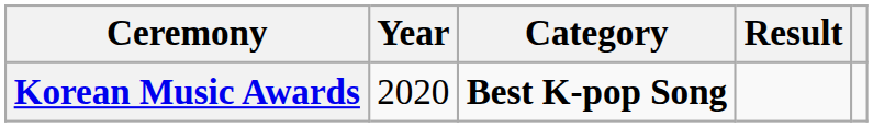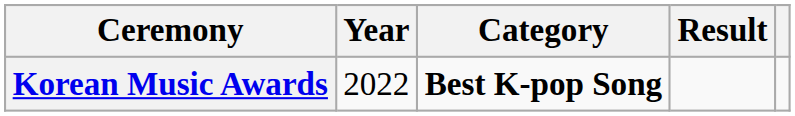 <table class="wikitable plainrowheaders">
 <tr>
 <th scope="col">Ceremony </th>
 <th scope="col">Year</th>
 <th scope="col">Category </th>
 <th scope="col">Result</th>
 <th scope="col" class="unsortable"></th>
 </tr>
 <tr>
 <th scope="row"><a href='#'>Korean Music Awards</a></th>
-<td style="text-align:center">2020</td>
+<td style="text-align:center">2022</td>
 <td><strong>Best K-pop Song</strong></td>
 <td></td>
 <td style="text-align:center"></td>
 </tr>
 </table>
